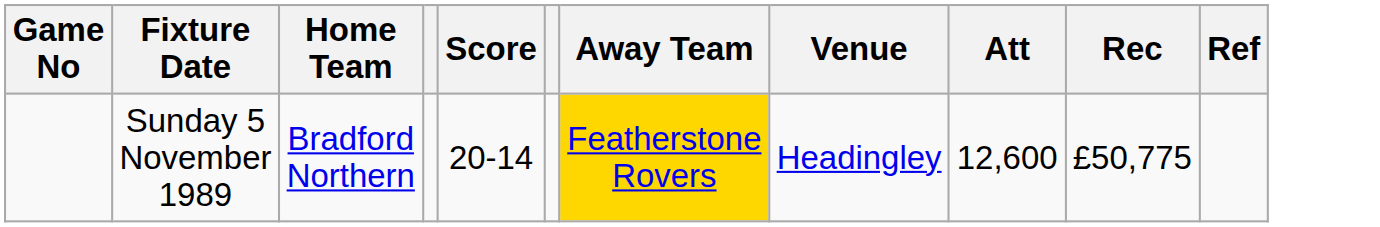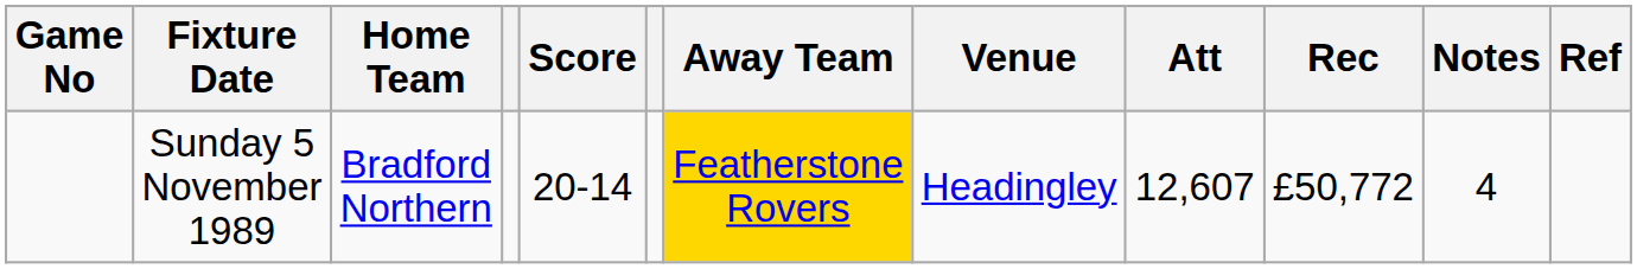 <table class="wikitable" style="text-align:center;">
 <tr>
 <th width=20 abbr="No">Game No</th>
 <th width=100 abbr="Date">Fixture Date</th>
 <th width=150 abbr="Home Team">Home Team</th>
 <th width=5 abbr="space"></th>
 <th width=20 abbr="Score">Score</th>
 <th width=5 abbr="space"></th>
 <th width=150 abbr="Away Team">Away Team</th>
 <th width=150 abbr="Venue">Venue</th>
 <th width=45 abbr="Att">Att</th>
 <th width=60 abbr="Rec">Rec</th>
+<th width=20 abbr="Notes">Notes</th>
 <th width=30 abbr="Ref">Ref</th>
 </tr>
 <tr>
 <td></td>
 <td>Sunday 5 November 1989</td>
 <td><a href='#'>Bradford Northern</a></td>
 <td></td>
 <td>20-14</td>
 <td></td>
 <td style="background: gold;"><a href='#'>Featherstone Rovers</a></td>
 <td><a href='#'>Headingley</a></td>
-<td>12,600</td>
-<td>£50,775</td>
+<td>12,607</td>
+<td>£50,772</td>
+<td>4</td>
 <td></td>
 </tr>
 </table>
